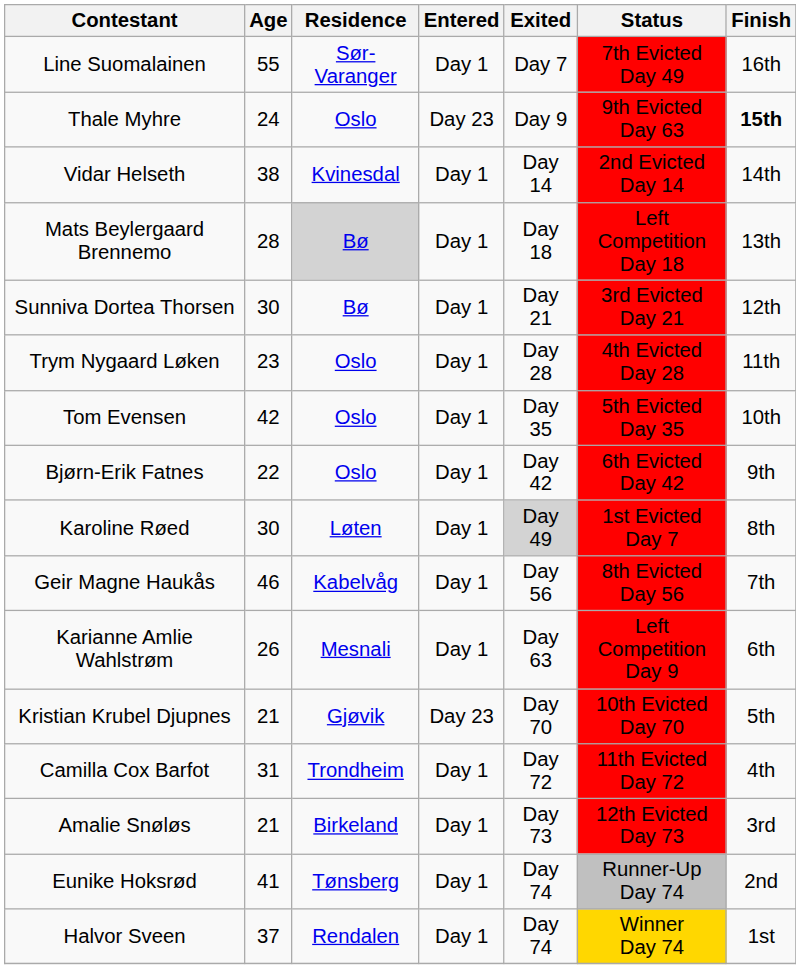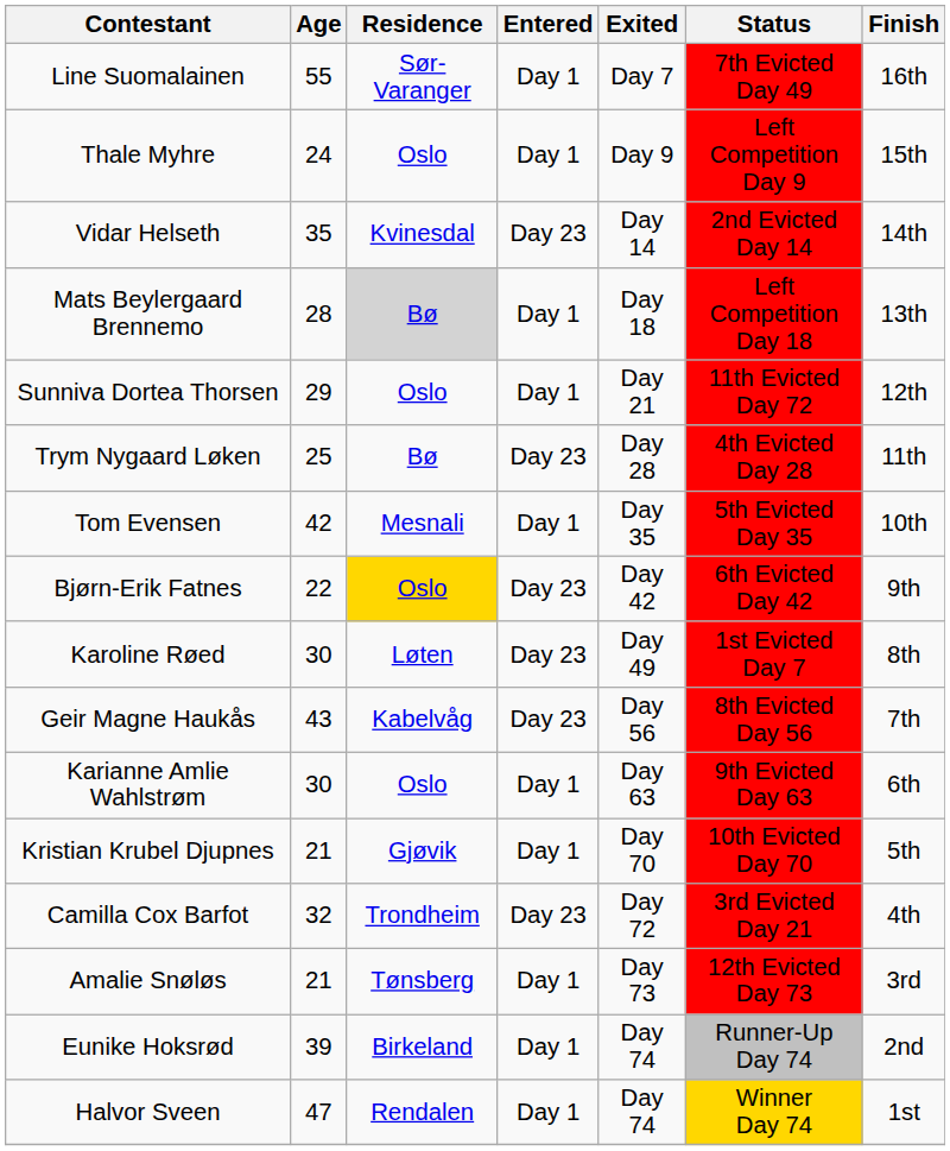 <table class="wikitable sortable" style="margin:auto; text-align:center">
 <tr>
 <th>Contestant</th>
 <th>Age</th>
 <th>Residence</th>
 <th>Entered</th>
 <th>Exited</th>
 <th>Status</th>
 <th>Finish</th>
 </tr>
 <tr>
 <td>Line Suomalainen</td>
 <td>55</td>
 <td><a href='#'>Sør-Varanger</a></td>
 <td>Day 1</td>
 <td>Day 7</td>
 <td style="background:#ff0000;">7th Evicted<br>Day 49</td>
 <td>16th</td>
 </tr>
 <tr>
 <td>Thale Myhre</td>
 <td>24</td>
 <td><a href='#'>Oslo</a></td>
-<td>Day 23</td>
+<td>Day 1</td>
 <td>Day 9</td>
-<td style="background:#ff0000;">9th Evicted<br>Day 63</td>
-<td><strong>15th</strong></td>
+<td style="background:#ff0000;">Left Competition<br>Day 9</td>
+<td>15th</td>
 </tr>
 <tr>
 <td>Vidar Helseth</td>
-<td>38</td>
+<td>35</td>
 <td><a href='#'>Kvinesdal</a></td>
-<td>Day 1</td>
+<td>Day 23</td>
 <td>Day 14</td>
 <td style="background:#ff0000;">2nd Evicted<br>Day 14</td>
 <td>14th</td>
 </tr>
 <tr>
 <td>Mats Beylergaard Brennemo</td>
 <td>28</td>
 <td style="background: lightgrey;"><a href='#'>Bø</a></td>
 <td>Day 1</td>
 <td>Day 18</td>
 <td style="background:#ff0000;">Left Competition<br>Day 18</td>
 <td>13th</td>
 </tr>
 <tr>
 <td>Sunniva Dortea Thorsen</td>
-<td>30</td>
-<td><a href='#'>Bø</a></td>
+<td>29</td>
+<td><a href='#'>Oslo</a></td>
 <td>Day 1</td>
 <td>Day 21</td>
-<td style="background:#ff0000;">3rd Evicted<br>Day 21</td>
+<td style="background:#ff0000;">11th Evicted<br>Day 72</td>
 <td>12th</td>
 </tr>
 <tr>
 <td>Trym Nygaard Løken</td>
-<td>23</td>
-<td><a href='#'>Oslo</a></td>
-<td>Day 1</td>
+<td>25</td>
+<td><a href='#'>Bø</a></td>
+<td>Day 23</td>
 <td>Day 28</td>
 <td style="background:#ff0000;">4th Evicted<br>Day 28</td>
 <td>11th</td>
 </tr>
 <tr>
 <td>Tom Evensen</td>
 <td>42</td>
-<td><a href='#'>Oslo</a></td>
+<td><a href='#'>Mesnali</a></td>
 <td>Day 1</td>
 <td>Day 35</td>
 <td style="background:#ff0000;">5th Evicted<br>Day 35</td>
 <td>10th</td>
 </tr>
 <tr>
 <td>Bjørn-Erik Fatnes</td>
 <td>22</td>
-<td><a href='#'>Oslo</a></td>
-<td>Day 1</td>
+<td style="background: gold;"><a href='#'>Oslo</a></td>
+<td>Day 23</td>
 <td>Day 42</td>
 <td style="background:#ff0000;">6th Evicted<br>Day 42</td>
 <td>9th</td>
 </tr>
 <tr>
 <td>Karoline Røed</td>
 <td>30</td>
 <td><a href='#'>Løten</a></td>
-<td>Day 1</td>
-<td style="background: lightgrey;">Day 49</td>
+<td>Day 23</td>
+<td>Day 49</td>
 <td style="background:#ff0000;">1st Evicted<br>Day 7</td>
 <td>8th</td>
 </tr>
 <tr>
 <td>Geir Magne Haukås</td>
-<td>46</td>
+<td>43</td>
 <td><a href='#'>Kabelvåg</a></td>
-<td>Day 1</td>
+<td>Day 23</td>
 <td>Day 56</td>
 <td style="background:#ff0000;">8th Evicted<br>Day 56</td>
 <td>7th</td>
 </tr>
 <tr>
 <td>Karianne Amlie Wahlstrøm</td>
-<td>26</td>
-<td><a href='#'>Mesnali</a></td>
+<td>30</td>
+<td><a href='#'>Oslo</a></td>
 <td>Day 1</td>
 <td>Day 63</td>
-<td style="background:#ff0000;">Left Competition<br>Day 9</td>
+<td style="background:#ff0000;">9th Evicted<br>Day 63</td>
 <td>6th</td>
 </tr>
 <tr>
 <td>Kristian Krubel Djupnes</td>
 <td>21</td>
 <td><a href='#'>Gjøvik</a></td>
-<td>Day 23</td>
+<td>Day 1</td>
 <td>Day 70</td>
 <td style="background:#ff0000;">10th Evicted<br>Day 70</td>
 <td>5th</td>
 </tr>
 <tr>
 <td>Camilla Cox Barfot</td>
-<td>31</td>
+<td>32</td>
 <td><a href='#'>Trondheim</a></td>
-<td>Day 1</td>
+<td>Day 23</td>
 <td>Day 72</td>
-<td style="background:#ff0000;">11th Evicted<br>Day 72</td>
+<td style="background:#ff0000;">3rd Evicted<br>Day 21</td>
 <td>4th</td>
 </tr>
 <tr>
 <td>Amalie Snøløs</td>
 <td>21</td>
-<td><a href='#'>Birkeland</a></td>
+<td><a href='#'>Tønsberg</a></td>
 <td>Day 1</td>
 <td>Day 73</td>
 <td style="background:#ff0000;">12th Evicted<br>Day 73</td>
 <td>3rd</td>
 </tr>
 <tr>
 <td>Eunike Hoksrød</td>
-<td>41</td>
-<td><a href='#'>Tønsberg</a></td>
+<td>39</td>
+<td><a href='#'>Birkeland</a></td>
 <td>Day 1</td>
 <td>Day 74</td>
 <td style="background:silver;">Runner-Up<br>Day 74</td>
 <td>2nd</td>
 </tr>
 <tr>
 <td>Halvor Sveen</td>
-<td>37</td>
+<td>47</td>
 <td><a href='#'>Rendalen</a></td>
 <td>Day 1</td>
 <td>Day 74</td>
 <td style="background:gold;">Winner<br>Day 74</td>
 <td>1st</td>
 </tr>
 <tr>
 </tr>
 </table>
